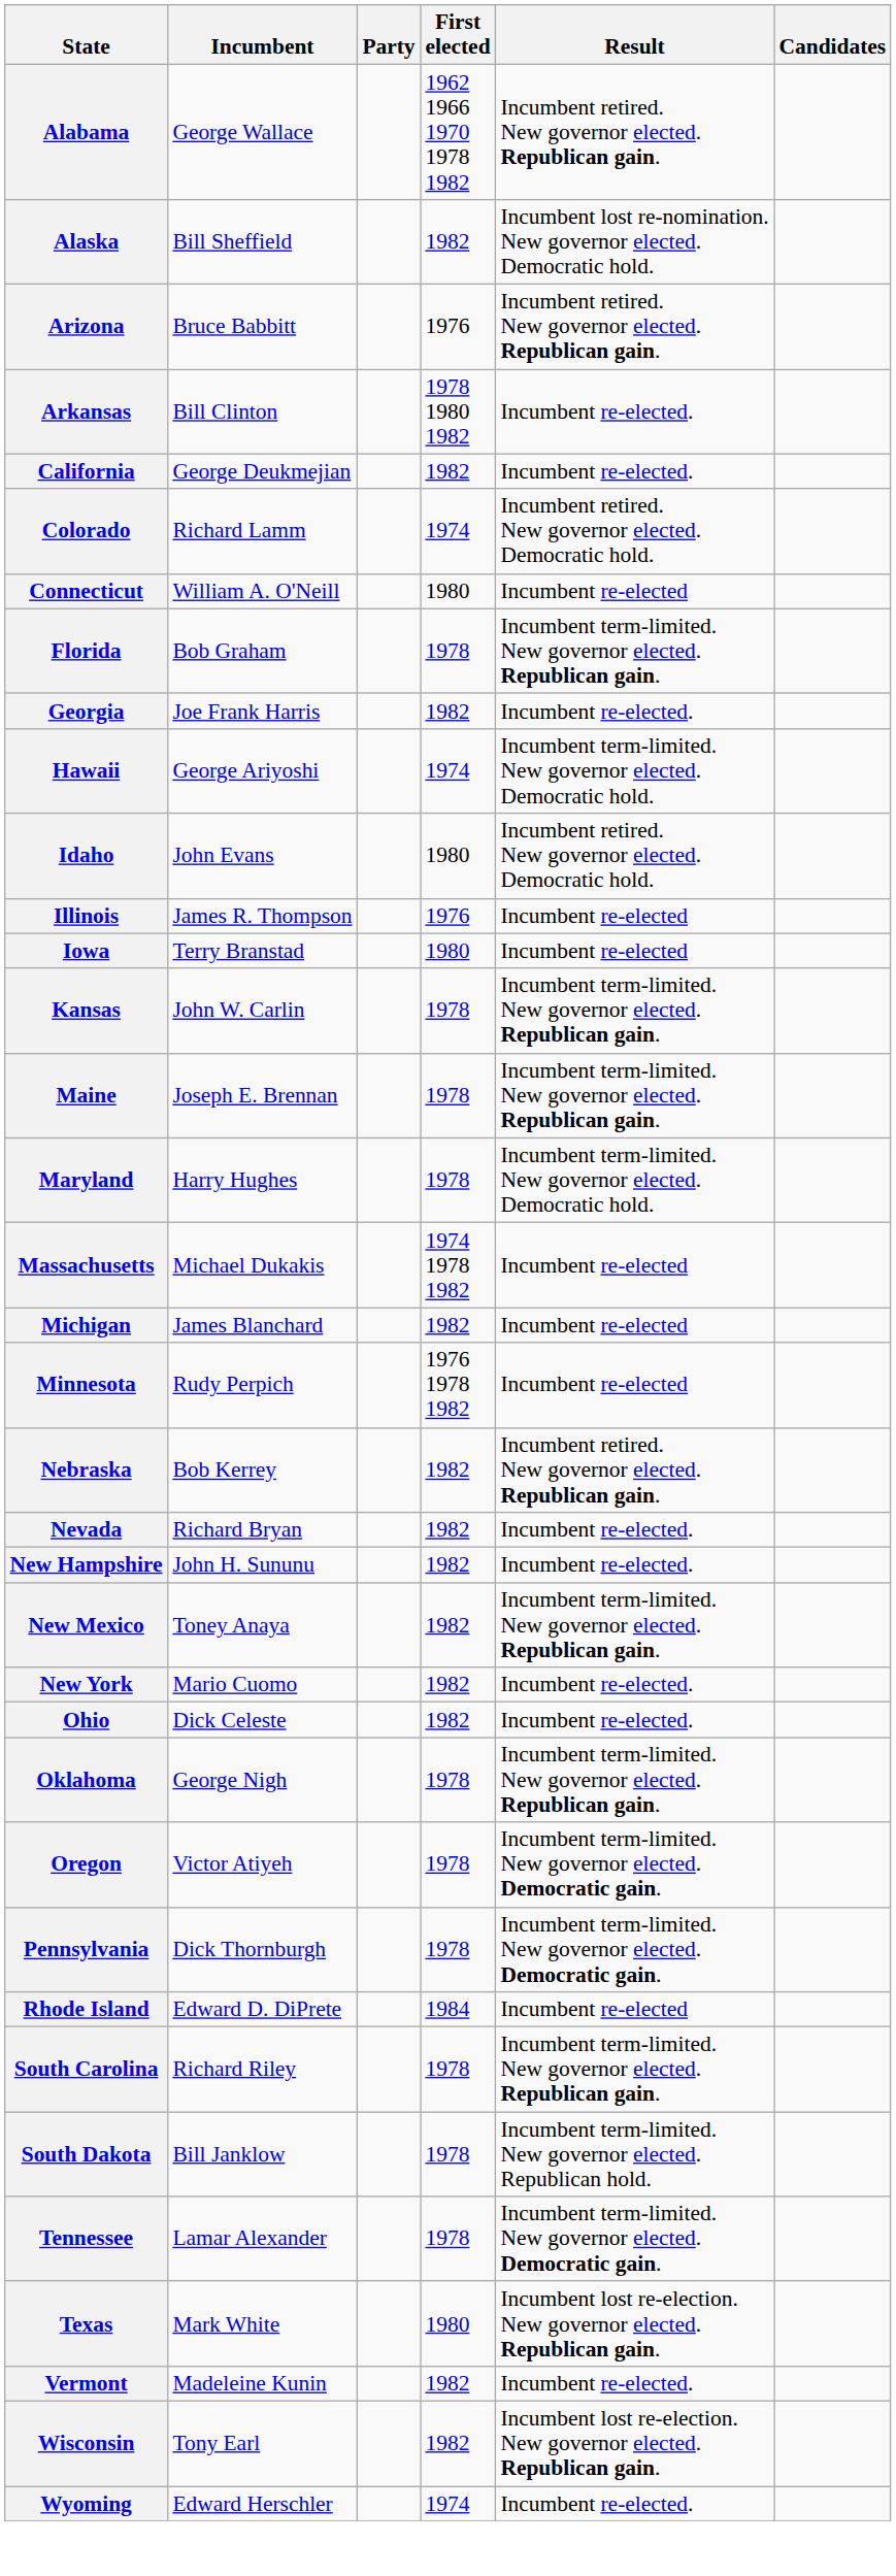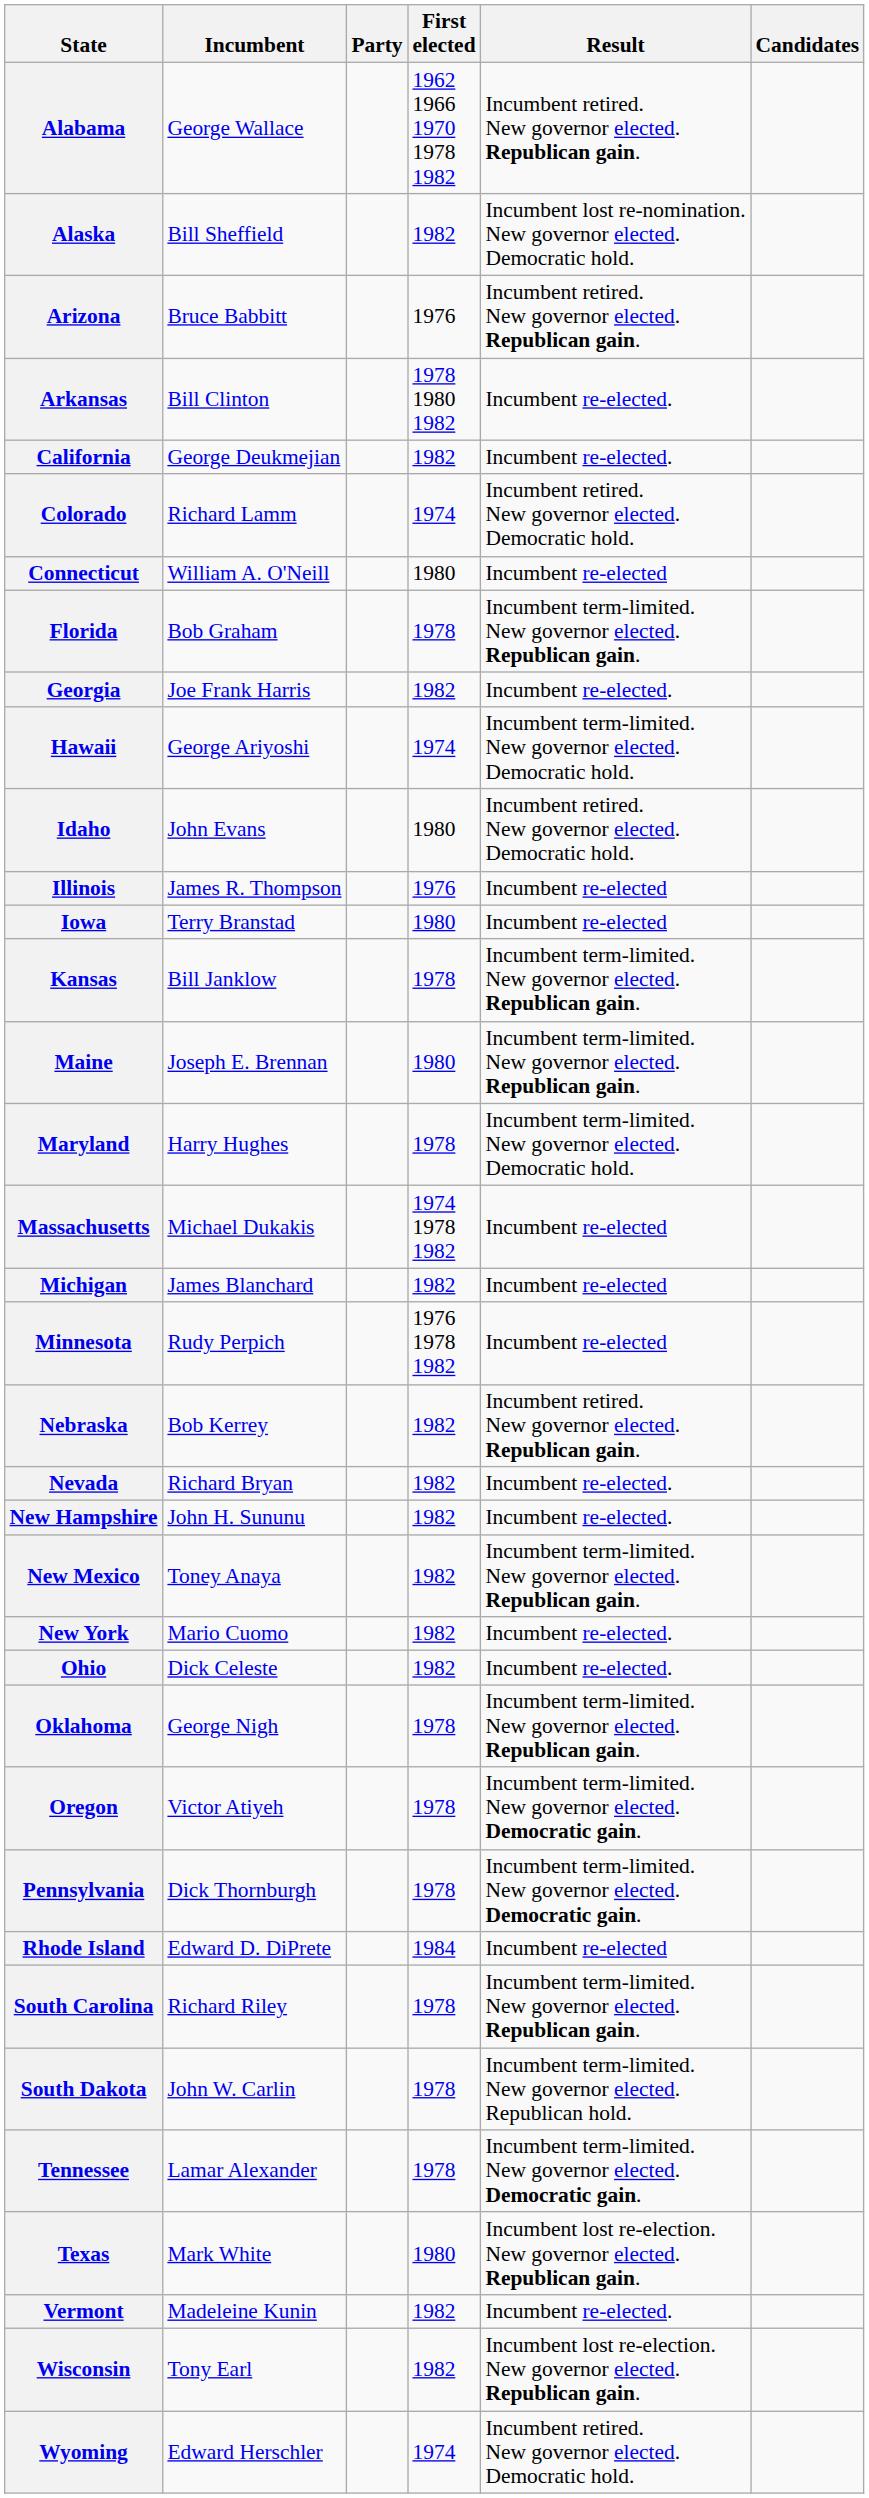 <table class="wikitable sortable">
 <tr valign=bottom>
 <th>State</th>
 <th>Incumbent</th>
 <th>Party</th>
 <th>First<br>elected</th>
 <th>Result</th>
 <th>Candidates</th>
 </tr>
 <tr>
 <th><a href='#'>Alabama</a></th>
 <td><a href='#'>George Wallace</a></td>
 <td></td>
 <td><a href='#'>1962</a><br>1966 <br><a href='#'>1970</a><br>1978 <br><a href='#'>1982</a></td>
 <td>Incumbent retired.<br>New governor <a href='#'>elected</a>.<br><strong>Republican gain</strong>.</td>
 <td nowrap></td>
 </tr>
 <tr>
 <th><a href='#'>Alaska</a></th>
 <td><a href='#'>Bill Sheffield</a></td>
 <td></td>
 <td><a href='#'>1982</a></td>
 <td>Incumbent lost re-nomination.<br>New governor <a href='#'>elected</a>.<br>Democratic hold.</td>
 <td nowrap></td>
 </tr>
 <tr>
 <th><a href='#'>Arizona</a></th>
 <td><a href='#'>Bruce Babbitt</a></td>
 <td></td>
 <td>1976</td>
 <td>Incumbent retired.<br>New governor <a href='#'>elected</a>.<br><strong>Republican gain</strong>.</td>
 <td nowrap></td>
 </tr>
 <tr>
 <th><a href='#'>Arkansas</a></th>
 <td><a href='#'>Bill Clinton</a></td>
 <td></td>
 <td><a href='#'>1978</a><br>1980 <br><a href='#'>1982</a></td>
 <td>Incumbent <a href='#'>re-elected</a>.</td>
 <td nowrap></td>
 </tr>
 <tr>
 <th><a href='#'>California</a></th>
 <td><a href='#'>George Deukmejian</a></td>
 <td></td>
 <td><a href='#'>1982</a></td>
 <td>Incumbent <a href='#'>re-elected</a>.</td>
 <td nowrap></td>
 </tr>
 <tr>
 <th><a href='#'>Colorado</a></th>
 <td><a href='#'>Richard Lamm</a></td>
 <td></td>
 <td><a href='#'>1974</a></td>
 <td>Incumbent retired.<br>New governor <a href='#'>elected</a>.<br>Democratic hold.</td>
 <td nowrap></td>
 </tr>
 <tr>
 <th><a href='#'>Connecticut</a></th>
 <td><a href='#'>William A. O'Neill</a></td>
 <td></td>
 <td>1980</td>
 <td>Incumbent <a href='#'>re-elected</a></td>
 <td nowrap></td>
 </tr>
 <tr>
 <th><a href='#'>Florida</a></th>
 <td><a href='#'>Bob Graham</a></td>
 <td></td>
 <td><a href='#'>1978</a></td>
 <td>Incumbent term-limited.<br>New governor <a href='#'>elected</a>.<br><strong>Republican gain</strong>.</td>
 <td nowrap></td>
 </tr>
 <tr>
 <th><a href='#'>Georgia</a></th>
 <td><a href='#'>Joe Frank Harris</a></td>
 <td></td>
 <td><a href='#'>1982</a></td>
 <td>Incumbent <a href='#'>re-elected</a>.</td>
 <td nowrap></td>
 </tr>
 <tr>
 <th><a href='#'>Hawaii</a></th>
 <td><a href='#'>George Ariyoshi</a></td>
 <td></td>
 <td><a href='#'>1974</a></td>
 <td>Incumbent term-limited.<br>New governor <a href='#'>elected</a>.<br>Democratic hold.</td>
 <td nowrap></td>
 </tr>
 <tr>
 <th><a href='#'>Idaho</a></th>
 <td><a href='#'>John Evans</a></td>
 <td></td>
 <td>1980</td>
 <td>Incumbent retired.<br>New governor <a href='#'>elected</a>.<br>Democratic hold.</td>
 <td nowrap></td>
 </tr>
 <tr>
 <th><a href='#'>Illinois</a></th>
 <td><a href='#'>James R. Thompson</a></td>
 <td></td>
 <td><a href='#'>1976</a></td>
 <td>Incumbent <a href='#'>re-elected</a></td>
 <td nowrap></td>
 </tr>
 <tr>
 <th><a href='#'>Iowa</a></th>
 <td><a href='#'>Terry Branstad</a></td>
 <td></td>
 <td><a href='#'>1980</a></td>
 <td>Incumbent <a href='#'>re-elected</a></td>
 <td nowrap></td>
 </tr>
 <tr>
 <th><a href='#'>Kansas</a></th>
-<td><a href='#'>John W. Carlin</a></td>
+<td><a href='#'>Bill Janklow</a></td>
 <td></td>
 <td><a href='#'>1978</a></td>
 <td>Incumbent term-limited.<br>New governor <a href='#'>elected</a>.<br><strong>Republican gain</strong>.</td>
 <td nowrap></td>
 </tr>
 <tr>
 <th><a href='#'>Maine</a></th>
 <td><a href='#'>Joseph E. Brennan</a></td>
 <td></td>
-<td><a href='#'>1978</a></td>
+<td><a href='#'>1980</a></td>
 <td>Incumbent term-limited.<br>New governor <a href='#'>elected</a>.<br><strong>Republican gain</strong>.</td>
 <td nowrap></td>
 </tr>
 <tr>
 <th><a href='#'>Maryland</a></th>
 <td><a href='#'>Harry Hughes</a></td>
 <td></td>
 <td><a href='#'>1978</a></td>
 <td>Incumbent term-limited.<br>New governor <a href='#'>elected</a>.<br>Democratic hold.</td>
 <td nowrap></td>
 </tr>
 <tr>
 <th><a href='#'>Massachusetts</a></th>
 <td><a href='#'>Michael Dukakis</a></td>
 <td></td>
 <td><a href='#'>1974</a><br>1978 <br><a href='#'>1982</a></td>
 <td>Incumbent <a href='#'>re-elected</a></td>
 <td nowrap></td>
 </tr>
 <tr>
 <th><a href='#'>Michigan</a></th>
 <td><a href='#'>James Blanchard</a></td>
 <td></td>
 <td><a href='#'>1982</a></td>
 <td>Incumbent <a href='#'>re-elected</a></td>
 <td nowrap></td>
 </tr>
 <tr>
 <th><a href='#'>Minnesota</a></th>
 <td><a href='#'>Rudy Perpich</a></td>
 <td></td>
 <td>1976<br>1978 <br><a href='#'>1982</a></td>
 <td>Incumbent <a href='#'>re-elected</a></td>
 <td nowrap></td>
 </tr>
 <tr>
 <th><a href='#'>Nebraska</a></th>
 <td><a href='#'>Bob Kerrey</a></td>
 <td></td>
 <td><a href='#'>1982</a></td>
 <td>Incumbent retired.<br>New governor <a href='#'>elected</a>.<br><strong>Republican gain</strong>.</td>
 <td nowrap></td>
 </tr>
 <tr>
 <th><a href='#'>Nevada</a></th>
 <td><a href='#'>Richard Bryan</a></td>
 <td></td>
 <td><a href='#'>1982</a></td>
 <td>Incumbent <a href='#'>re-elected</a>.</td>
 <td nowrap></td>
 </tr>
 <tr>
 <th><a href='#'>New Hampshire</a></th>
 <td><a href='#'>John H. Sununu</a></td>
 <td></td>
 <td><a href='#'>1982</a></td>
 <td>Incumbent <a href='#'>re-elected</a>.</td>
 <td nowrap></td>
 </tr>
 <tr>
 <th><a href='#'>New Mexico</a></th>
 <td><a href='#'>Toney Anaya</a></td>
 <td></td>
 <td><a href='#'>1982</a></td>
 <td>Incumbent term-limited.<br>New governor <a href='#'>elected</a>.<br><strong>Republican gain</strong>.</td>
 <td nowrap></td>
 </tr>
 <tr>
 <th><a href='#'>New York</a></th>
 <td><a href='#'>Mario Cuomo</a></td>
 <td></td>
 <td><a href='#'>1982</a></td>
 <td>Incumbent <a href='#'>re-elected</a>.</td>
 <td nowrap></td>
 </tr>
 <tr>
 <th><a href='#'>Ohio</a></th>
 <td><a href='#'>Dick Celeste</a></td>
 <td></td>
 <td><a href='#'>1982</a></td>
 <td>Incumbent <a href='#'>re-elected</a>.</td>
 <td nowrap></td>
 </tr>
 <tr>
 <th><a href='#'>Oklahoma</a></th>
 <td><a href='#'>George Nigh</a></td>
 <td></td>
 <td><a href='#'>1978</a></td>
 <td>Incumbent term-limited.<br>New governor <a href='#'>elected</a>.<br><strong>Republican gain</strong>.</td>
 <td nowrap></td>
 </tr>
 <tr>
 <th><a href='#'>Oregon</a></th>
 <td><a href='#'>Victor Atiyeh</a></td>
 <td></td>
 <td><a href='#'>1978</a></td>
 <td>Incumbent term-limited.<br>New governor <a href='#'>elected</a>.<br><strong>Democratic gain</strong>.</td>
 <td nowrap></td>
 </tr>
 <tr>
 <th><a href='#'>Pennsylvania</a></th>
 <td><a href='#'>Dick Thornburgh</a></td>
 <td></td>
 <td><a href='#'>1978</a></td>
 <td>Incumbent term-limited.<br>New governor <a href='#'>elected</a>.<br><strong>Democratic gain</strong>.</td>
 <td nowrap></td>
 </tr>
 <tr>
 <th><a href='#'>Rhode Island</a></th>
 <td><a href='#'>Edward D. DiPrete</a></td>
 <td></td>
 <td><a href='#'>1984</a></td>
 <td>Incumbent <a href='#'>re-elected</a></td>
 <td nowrap></td>
 </tr>
 <tr>
 <th><a href='#'>South Carolina</a></th>
 <td><a href='#'>Richard Riley</a></td>
 <td></td>
 <td><a href='#'>1978</a></td>
 <td>Incumbent term-limited.<br>New governor <a href='#'>elected</a>.<br><strong>Republican gain</strong>.</td>
 <td nowrap></td>
 </tr>
 <tr>
 <th><a href='#'>South Dakota</a></th>
-<td><a href='#'>Bill Janklow</a></td>
+<td><a href='#'>John W. Carlin</a></td>
 <td></td>
 <td><a href='#'>1978</a></td>
 <td>Incumbent term-limited.<br>New governor <a href='#'>elected</a>.<br>Republican hold.</td>
 <td nowrap></td>
 </tr>
 <tr>
 <th><a href='#'>Tennessee</a></th>
 <td><a href='#'>Lamar Alexander</a></td>
 <td></td>
 <td><a href='#'>1978</a></td>
 <td>Incumbent term-limited.<br>New governor <a href='#'>elected</a>.<br><strong>Democratic gain</strong>.</td>
 <td nowrap></td>
 </tr>
 <tr>
 <th><a href='#'>Texas</a></th>
 <td><a href='#'>Mark White</a></td>
 <td></td>
 <td><a href='#'>1980</a></td>
 <td>Incumbent lost re-election.<br>New governor <a href='#'>elected</a>.<br><strong>Republican gain</strong>.</td>
 <td nowrap></td>
 </tr>
 <tr>
 <th><a href='#'>Vermont</a></th>
 <td><a href='#'>Madeleine Kunin</a></td>
 <td></td>
 <td><a href='#'>1982</a></td>
 <td>Incumbent <a href='#'>re-elected</a>.</td>
 <td nowrap></td>
 </tr>
 <tr>
 <th><a href='#'>Wisconsin</a></th>
 <td><a href='#'>Tony Earl</a></td>
 <td></td>
 <td><a href='#'>1982</a></td>
 <td>Incumbent lost re-election.<br>New governor <a href='#'>elected</a>.<br><strong>Republican gain</strong>.</td>
 <td nowrap></td>
 </tr>
 <tr>
 <th><a href='#'>Wyoming</a></th>
 <td><a href='#'>Edward Herschler</a></td>
 <td></td>
 <td><a href='#'>1974</a></td>
-<td>Incumbent <a href='#'>re-elected</a>.</td>
+<td>Incumbent retired.<br>New governor <a href='#'>elected</a>.<br>Democratic hold.</td>
 <td nowrap></td>
 </tr>
 </table>
